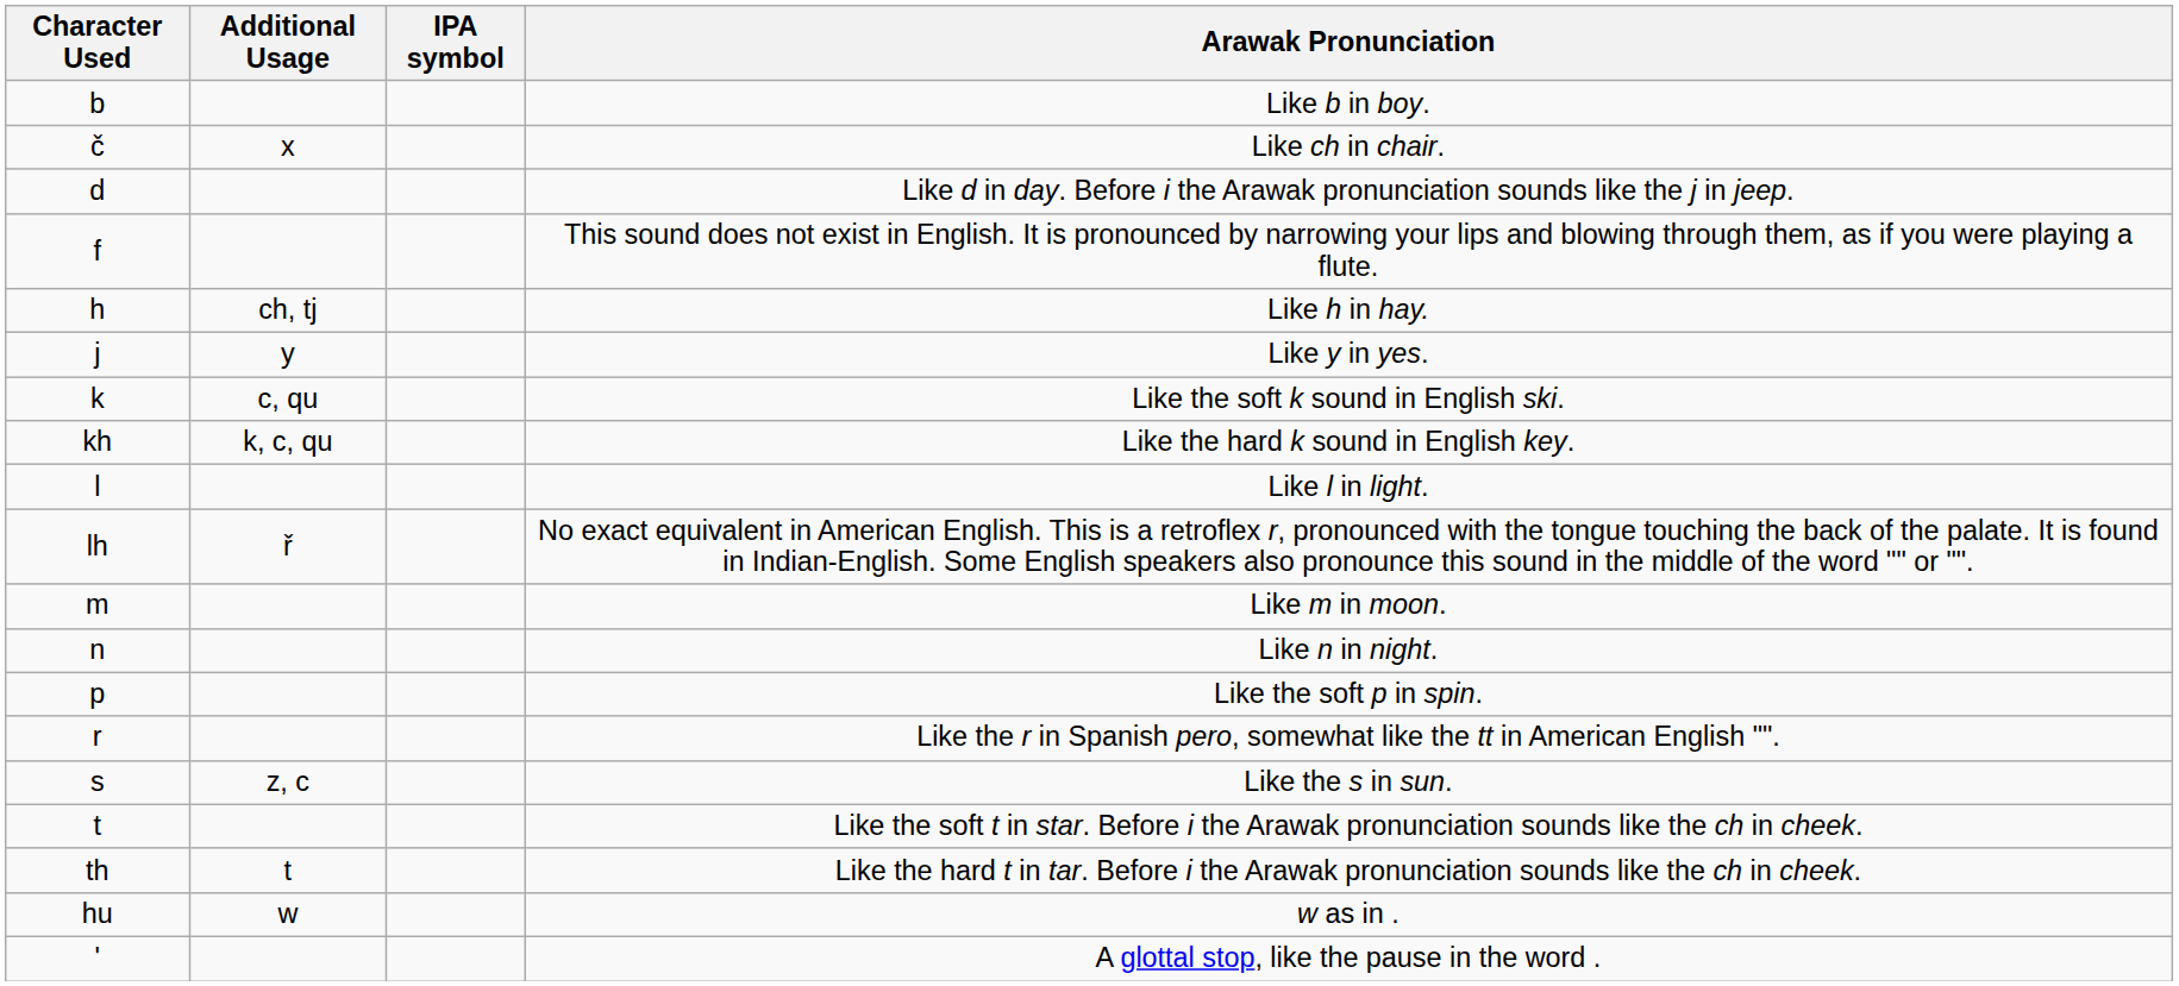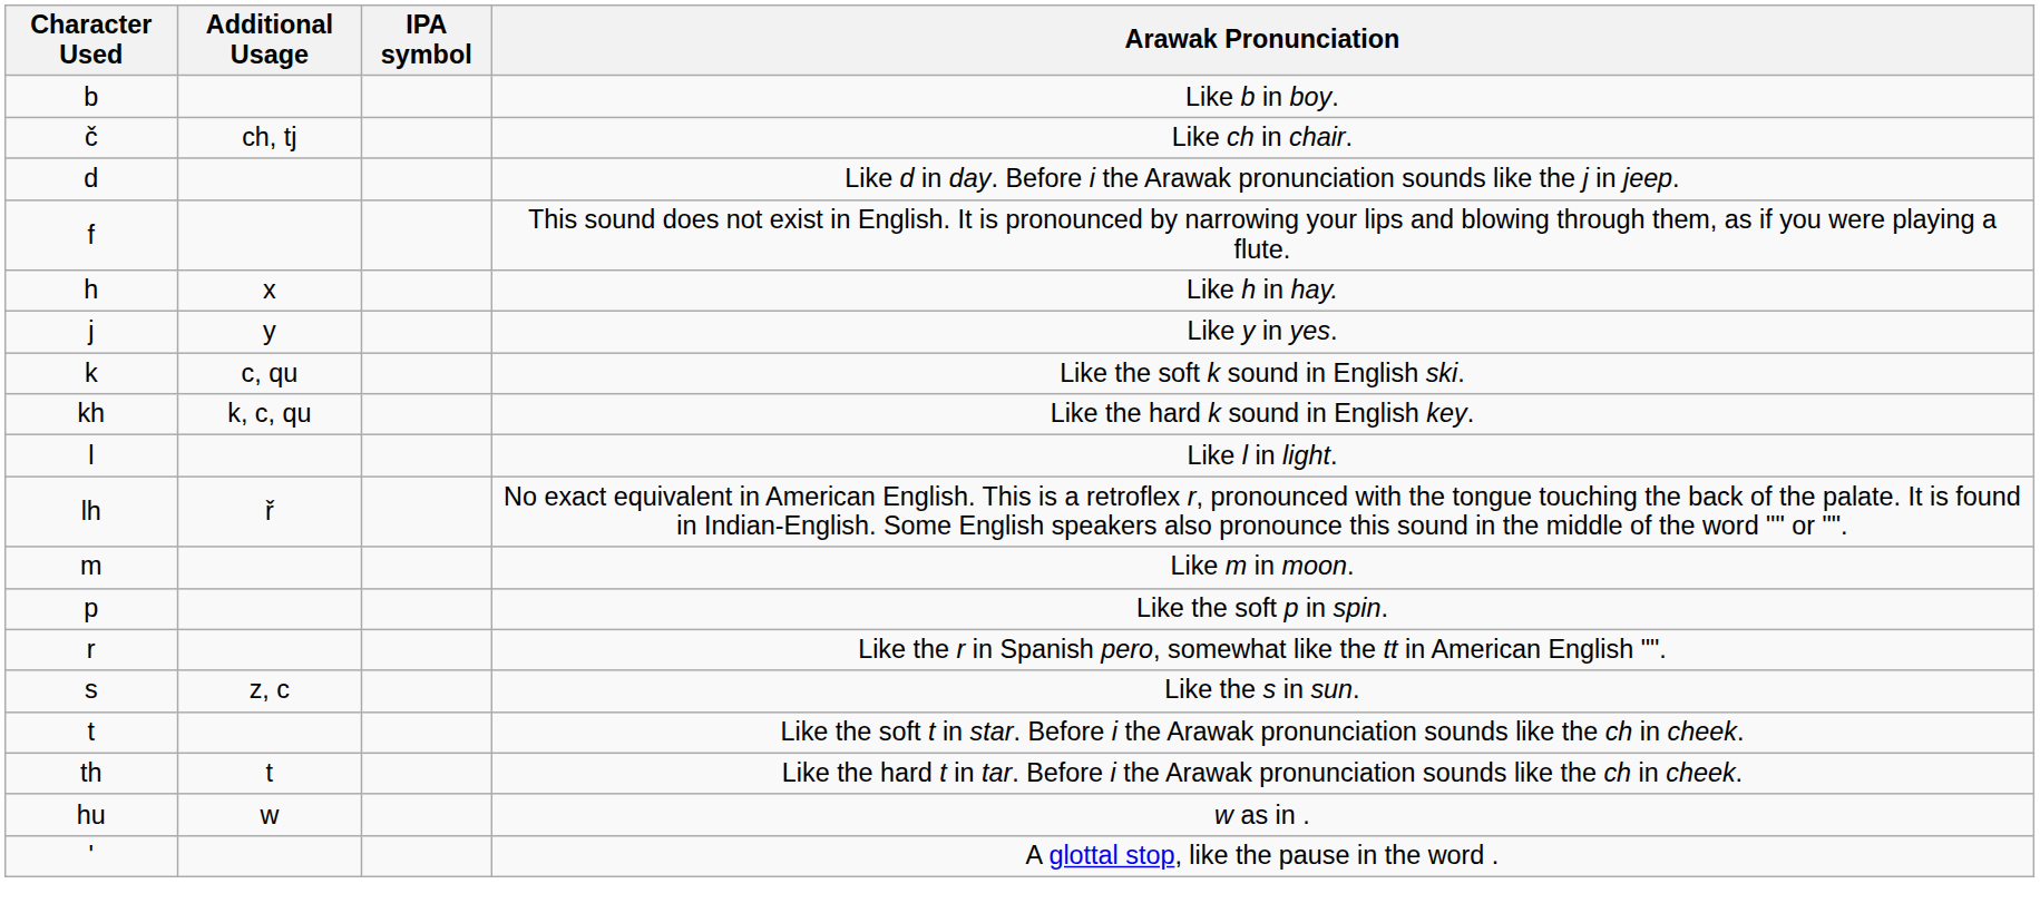 <table class="wikitable" style="text-align: center;">
 <tr>
 <th>Character Used</th>
 <th>Additional Usage</th>
 <th>IPA symbol</th>
 <th>Arawak Pronunciation</th>
 </tr>
 <tr>
 <td>b</td>
 <td></td>
 <td></td>
 <td>Like <em>b</em> in <em>boy</em>.</td>
 </tr>
 <tr>
 <td>č</td>
-<td>x</td>
+<td>ch, tj</td>
 <td></td>
 <td>Like <em>ch</em> in <em>chair</em>.</td>
 </tr>
 <tr>
 <td>d</td>
 <td></td>
 <td>  </td>
 <td>Like <em>d</em> in <em>day</em>. Before <em>i</em> the Arawak pronunciation sounds like the <em>j</em> in <em>jeep</em>.</td>
 </tr>
 <tr>
 <td>f</td>
 <td></td>
 <td></td>
 <td>This sound does not exist in English. It is pronounced by narrowing your lips and blowing through them, as if you were playing a flute.</td>
 </tr>
 <tr>
 <td>h</td>
-<td>ch, tj</td>
+<td>x</td>
 <td></td>
 <td>Like <em>h</em> in <em>hay.</em></td>
 </tr>
 <tr>
 <td>j</td>
 <td>y</td>
 <td></td>
 <td>Like <em>y</em> in <em>yes</em>.</td>
 </tr>
 <tr>
 <td>k</td>
 <td>c, qu</td>
 <td></td>
 <td>Like the soft <em>k</em> sound in English <em>ski</em>.</td>
 </tr>
 <tr>
 <td>kh</td>
 <td>k, c, qu</td>
 <td></td>
 <td>Like the hard <em>k</em> sound in English <em>key</em>.</td>
 </tr>
 <tr>
 <td>l</td>
 <td></td>
 <td></td>
 <td>Like <em>l</em> in <em>light</em>.</td>
 </tr>
 <tr>
 <td>lh</td>
 <td>ř</td>
 <td></td>
 <td>No exact equivalent in American English. This is a retroflex <em>r</em>, pronounced with the tongue touching the back of the palate. It is found in Indian-English. Some English speakers also pronounce this sound in the middle of the word "" or "".</td>
 </tr>
 <tr>
 <td>m</td>
 <td></td>
 <td></td>
 <td>Like <em>m</em> in <em>moon</em>.</td>
-</tr>
-<tr>
-<td>n</td>
-<td></td>
-<td></td>
-<td>Like <em>n</em> in <em>night</em>.</td>
 </tr>
 <tr>
 <td>p</td>
 <td></td>
 <td></td>
 <td>Like the soft <em>p</em> in <em>spin</em>.</td>
 </tr>
 <tr>
 <td>r</td>
 <td></td>
 <td></td>
 <td>Like the <em>r</em> in Spanish <em>pero</em>, somewhat like the <em>tt</em> in American English "<em></em>".</td>
 </tr>
 <tr>
 <td>s</td>
 <td>z, c</td>
 <td></td>
 <td>Like the <em>s</em> in <em>sun</em>.</td>
 </tr>
 <tr>
 <td>t</td>
 <td></td>
 <td>  </td>
 <td>Like the soft <em>t</em> in <em>star</em>. Before <em>i</em> the Arawak pronunciation sounds like the <em>ch</em> in <em>cheek</em>.</td>
 </tr>
 <tr>
 <td>th</td>
 <td>t</td>
 <td>  </td>
 <td>Like the hard <em>t</em> in <em>tar</em>. Before <em>i</em> the Arawak pronunciation sounds like the <em>ch</em> in <em>cheek</em>.</td>
 </tr>
 <tr>
 <td>hu</td>
 <td>w</td>
 <td></td>
 <td><em>w</em> as in <em></em>.</td>
 </tr>
 <tr>
 <td>'</td>
 <td></td>
 <td></td>
 <td>A <a href='#'>glottal stop</a>, like the pause in the word <em></em>.</td>
 </tr>
 </table>
